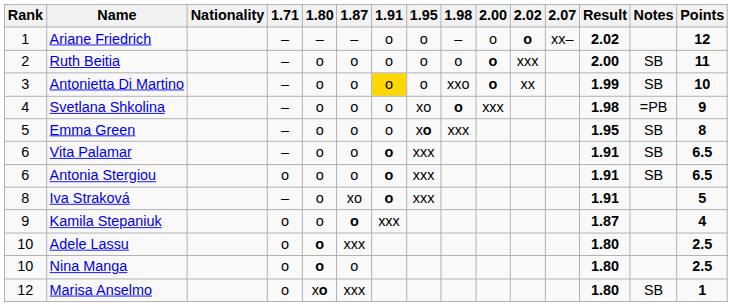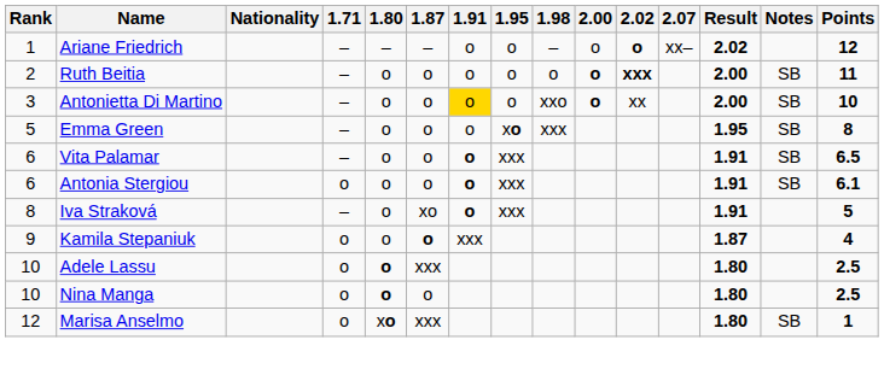 <table class="wikitable sortable" style="text-align:center">
 <tr>
 <th>Rank</th>
 <th>Name</th>
 <th>Nationality</th>
 <th>1.71</th>
 <th>1.80</th>
 <th>1.87</th>
 <th>1.91</th>
 <th>1.95</th>
 <th>1.98</th>
 <th>2.00</th>
 <th>2.02</th>
 <th>2.07</th>
 <th>Result</th>
 <th>Notes</th>
 <th>Points</th>
 </tr>
 <tr>
 <td>1</td>
 <td align=left><a href='#'>Ariane Friedrich</a></td>
 <td align=left></td>
 <td>–</td>
 <td>–</td>
 <td>–</td>
 <td>o</td>
 <td>o</td>
 <td>–</td>
 <td>o</td>
 <td><strong>o</strong></td>
 <td>xx–</td>
 <td><strong>2.02</strong></td>
 <td></td>
 <td><strong>12</strong></td>
 </tr>
 <tr>
 <td>2</td>
 <td align=left><a href='#'>Ruth Beitia</a></td>
 <td align=left></td>
 <td>–</td>
 <td>o</td>
 <td>o</td>
 <td>o</td>
 <td>o</td>
 <td>o</td>
 <td><strong>o</strong></td>
-<td>xxx</td>
+<td><strong>xxx</strong></td>
 <td></td>
 <td><strong>2.00</strong></td>
 <td>SB</td>
 <td><strong>11</strong></td>
 </tr>
 <tr>
 <td>3</td>
 <td align=left><a href='#'>Antonietta Di Martino</a></td>
 <td align=left></td>
 <td>–</td>
 <td>o</td>
 <td>o</td>
 <td style="background: gold;">o</td>
 <td>o</td>
 <td>xxo</td>
 <td><strong>o</strong></td>
 <td>xx</td>
 <td></td>
-<td><strong>1.99</strong></td>
+<td><strong>2.00</strong></td>
 <td>SB</td>
 <td><strong>10</strong></td>
-</tr>
-<tr>
-<td>4</td>
-<td align=left><a href='#'>Svetlana Shkolina</a></td>
-<td align=left></td>
-<td>–</td>
-<td>o</td>
-<td>o</td>
-<td>o</td>
-<td>xo</td>
-<td><strong>o</strong></td>
-<td>xxx</td>
-<td></td>
-<td></td>
-<td><strong>1.98</strong></td>
-<td>=PB</td>
-<td><strong>9</strong></td>
 </tr>
 <tr>
 <td>5</td>
 <td align=left><a href='#'>Emma Green</a></td>
 <td align=left></td>
 <td>–</td>
 <td>o</td>
 <td>o</td>
 <td>o</td>
 <td>x<strong>o</strong></td>
 <td>xxx</td>
 <td></td>
 <td></td>
 <td></td>
 <td><strong>1.95</strong></td>
 <td>SB</td>
 <td><strong>8</strong></td>
 </tr>
 <tr>
 <td>6</td>
 <td align=left><a href='#'>Vita Palamar</a></td>
 <td align=left></td>
 <td>–</td>
 <td>o</td>
 <td>o</td>
 <td><strong>o</strong></td>
 <td>xxx</td>
 <td></td>
 <td></td>
 <td></td>
 <td></td>
 <td><strong>1.91</strong></td>
 <td>SB</td>
 <td><strong>6.5</strong></td>
 </tr>
 <tr>
 <td>6</td>
 <td align=left><a href='#'>Antonia Stergiou</a></td>
 <td align=left></td>
 <td>o</td>
 <td>o</td>
 <td>o</td>
 <td><strong>o</strong></td>
 <td>xxx</td>
 <td></td>
 <td></td>
 <td></td>
 <td></td>
 <td><strong>1.91</strong></td>
 <td>SB</td>
-<td><strong>6.5</strong></td>
+<td><strong>6.1</strong></td>
 </tr>
 <tr>
 <td>8</td>
 <td align=left><a href='#'>Iva Straková</a></td>
 <td align=left></td>
 <td>–</td>
 <td>o</td>
 <td>xo</td>
 <td><strong>o</strong></td>
 <td>xxx</td>
 <td></td>
 <td></td>
 <td></td>
 <td></td>
 <td><strong>1.91</strong></td>
 <td></td>
 <td><strong>5</strong></td>
 </tr>
 <tr>
 <td>9</td>
 <td align=left><a href='#'>Kamila Stepaniuk</a></td>
 <td align=left></td>
 <td>o</td>
 <td>o</td>
 <td><strong>o</strong></td>
 <td>xxx</td>
 <td></td>
 <td></td>
 <td></td>
 <td></td>
 <td></td>
 <td><strong>1.87</strong></td>
 <td></td>
 <td><strong>4</strong></td>
 </tr>
 <tr>
 <td>10</td>
 <td align=left><a href='#'>Adele Lassu</a></td>
 <td align=left></td>
 <td>o</td>
 <td><strong>o</strong></td>
 <td>xxx</td>
 <td></td>
 <td></td>
 <td></td>
 <td></td>
 <td></td>
 <td></td>
 <td><strong>1.80</strong></td>
 <td></td>
 <td><strong>2.5</strong></td>
 </tr>
 <tr>
 <td>10</td>
 <td align=left><a href='#'>Nina Manga</a></td>
 <td align=left></td>
 <td>o</td>
 <td><strong>o</strong></td>
 <td>o</td>
 <td></td>
 <td></td>
 <td></td>
 <td></td>
 <td></td>
 <td></td>
 <td><strong>1.80</strong></td>
 <td></td>
 <td><strong>2.5</strong></td>
 </tr>
 <tr>
 <td>12</td>
 <td align=left><a href='#'>Marisa Anselmo</a></td>
 <td align=left></td>
 <td>o</td>
 <td>x<strong>o</strong></td>
 <td>xxx</td>
 <td></td>
 <td></td>
 <td></td>
 <td></td>
 <td></td>
 <td></td>
 <td><strong>1.80</strong></td>
 <td>SB</td>
 <td><strong>1</strong></td>
 </tr>
 </table>
